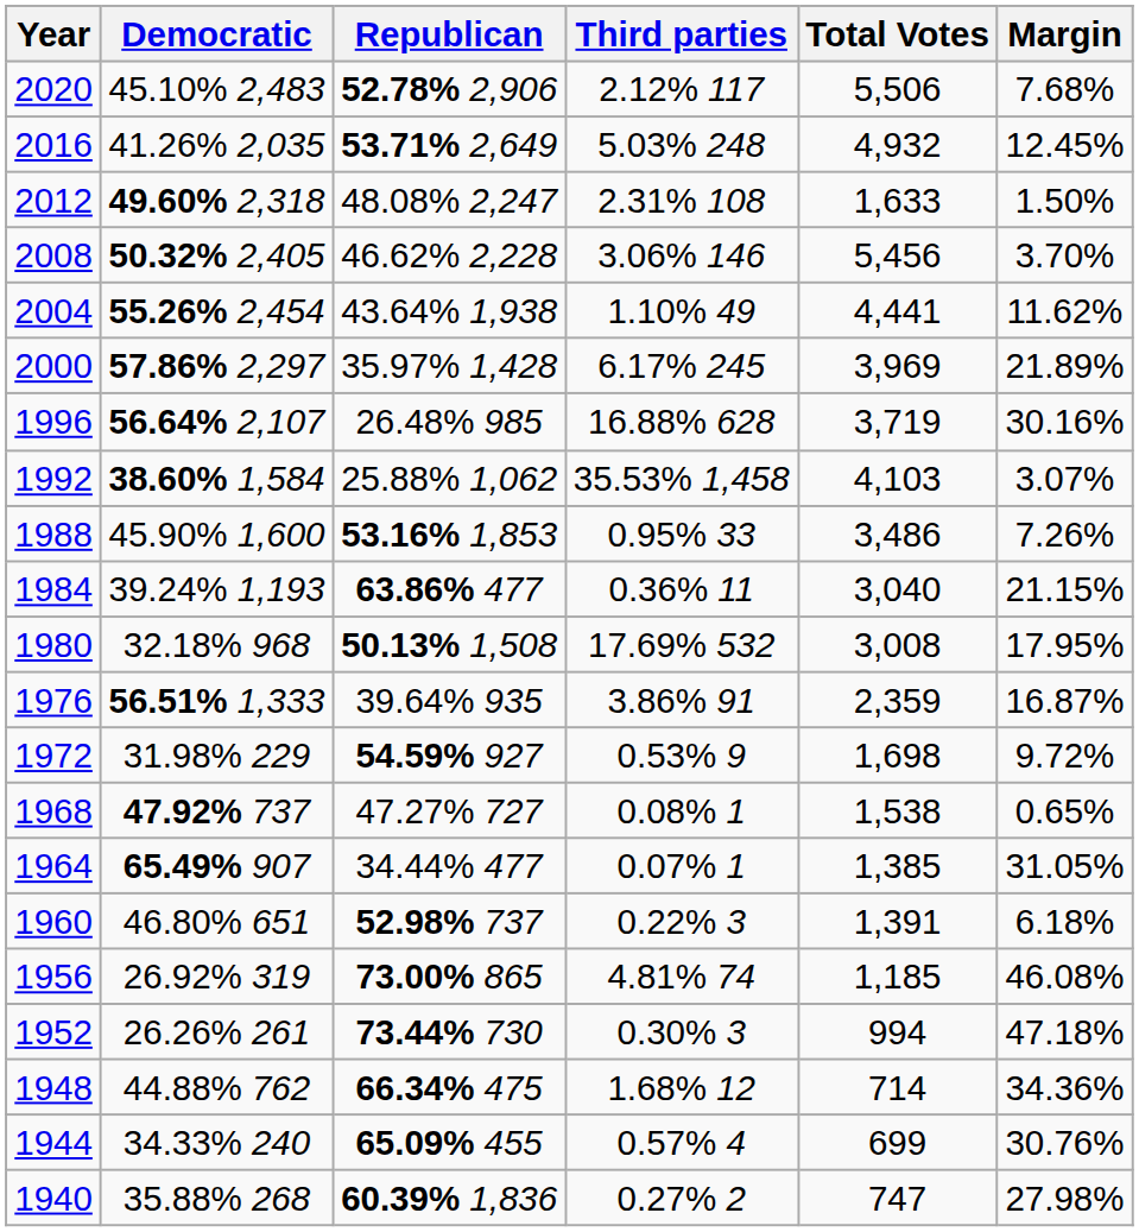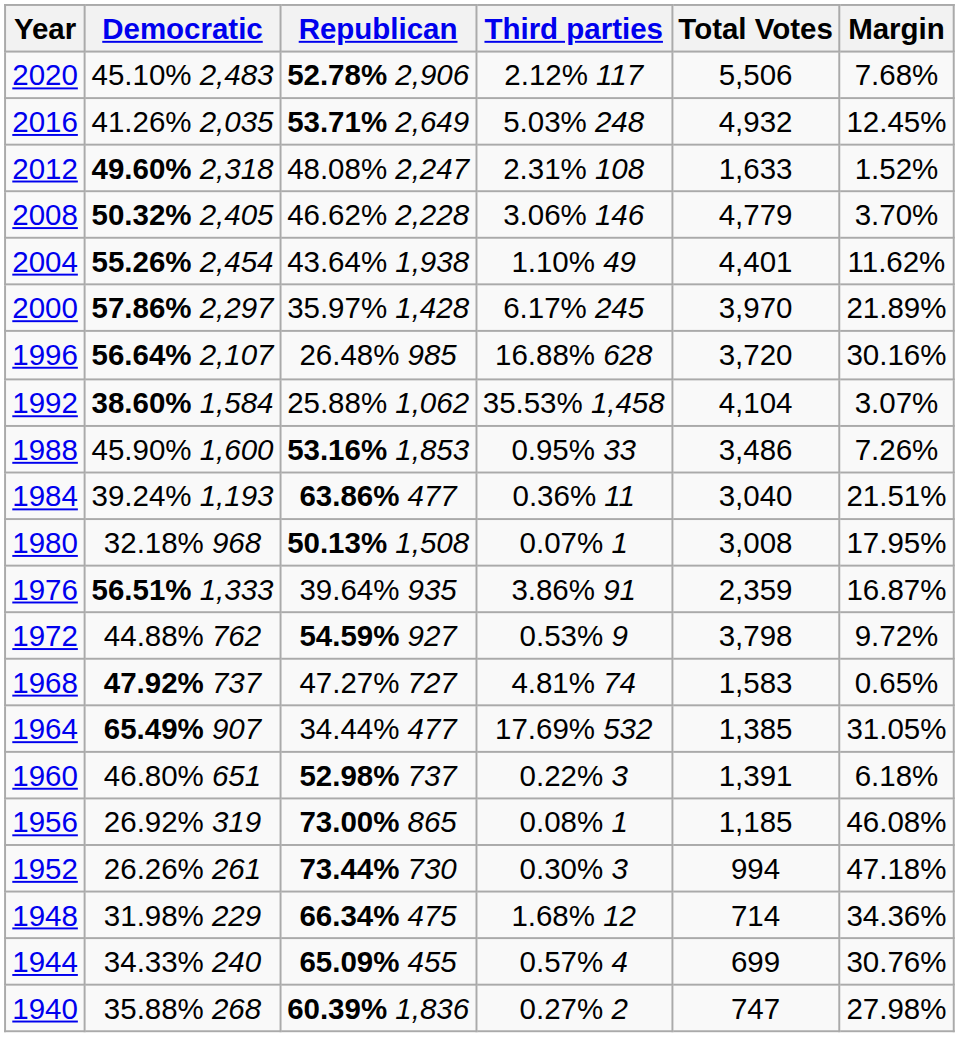 <table class="wikitable mw-collapsible" style="float:center; margin:1em; font-size:95%;">
 <tr style="background:lightgrey;">
 <th>Year</th>
 <th><a href='#'>Democratic</a></th>
 <th><a href='#'>Republican</a></th>
 <th><a href='#'>Third parties</a></th>
 <th>Total Votes</th>
 <th>Margin</th>
 </tr>
 <tr>
 <td align="center" ><a href='#'>2020</a></td>
 <td align="center" >45.10% <em>2,483</em></td>
 <td align="center" ><strong>52.78%</strong> <em>2,906</em></td>
 <td align="center" >2.12% <em>117</em></td>
 <td align="center" >5,506</td>
 <td align="center" >7.68%</td>
 </tr>
 <tr>
 <td align="center" ><a href='#'>2016</a></td>
 <td align="center" >41.26% <em>2,035</em></td>
 <td align="center" ><strong>53.71%</strong> <em>2,649</em></td>
 <td align="center" >5.03% <em>248</em></td>
 <td align="center" >4,932</td>
 <td align="center" >12.45%</td>
 </tr>
 <tr>
 <td align="center" ><a href='#'>2012</a></td>
 <td align="center" ><strong>49.60%</strong> <em>2,318</em></td>
 <td align="center" >48.08% <em>2,247</em></td>
 <td align="center" >2.31% <em>108</em></td>
 <td align="center" >1,633</td>
-<td align="center" >1.50%</td>
+<td align="center" >1.52%</td>
 </tr>
 <tr>
 <td align="center" ><a href='#'>2008</a></td>
 <td align="center" ><strong>50.32%</strong> <em>2,405</em></td>
 <td align="center" >46.62% <em>2,228</em></td>
 <td align="center" >3.06% <em>146</em></td>
-<td align="center" >5,456</td>
+<td align="center" >4,779</td>
 <td align="center" >3.70%</td>
 </tr>
 <tr>
 <td align="center" ><a href='#'>2004</a></td>
 <td align="center" ><strong>55.26%</strong> <em>2,454</em></td>
 <td align="center" >43.64% <em>1,938</em></td>
 <td align="center" >1.10% <em>49</em></td>
-<td align="center" >4,441</td>
+<td align="center" >4,401</td>
 <td align="center" >11.62%</td>
 </tr>
 <tr>
 <td align="center" ><a href='#'>2000</a></td>
 <td align="center" ><strong>57.86%</strong> <em>2,297</em></td>
 <td align="center" >35.97% <em>1,428</em></td>
 <td align="center" >6.17% <em>245</em></td>
-<td align="center" >3,969</td>
+<td align="center" >3,970</td>
 <td align="center" >21.89%</td>
 </tr>
 <tr>
 <td align="center" ><a href='#'>1996</a></td>
 <td align="center" ><strong>56.64%</strong> <em>2,107</em></td>
 <td align="center" >26.48% <em>985</em></td>
 <td align="center" >16.88% <em>628</em></td>
-<td align="center" >3,719</td>
+<td align="center" >3,720</td>
 <td align="center" >30.16%</td>
 </tr>
 <tr>
 <td align="center" ><a href='#'>1992</a></td>
 <td align="center" ><strong>38.60%</strong> <em>1,584</em></td>
 <td align="center" >25.88% <em>1,062</em></td>
 <td align="center" >35.53% <em>1,458</em></td>
-<td align="center" >4,103</td>
+<td align="center" >4,104</td>
 <td align="center" >3.07%</td>
 </tr>
 <tr>
 <td align="center" ><a href='#'>1988</a></td>
 <td align="center" >45.90% <em>1,600</em></td>
 <td align="center" ><strong>53.16%</strong> <em>1,853</em></td>
 <td align="center" >0.95% <em>33</em></td>
 <td align="center" >3,486</td>
 <td align="center" >7.26%</td>
 </tr>
 <tr>
 <td align="center" ><a href='#'>1984</a></td>
 <td align="center" >39.24% <em>1,193</em></td>
 <td align="center" ><strong>63.86%</strong> <em>477</em></td>
 <td align="center" >0.36% <em>11</em></td>
 <td align="center" >3,040</td>
-<td align="center" >21.15%</td>
+<td align="center" >21.51%</td>
 </tr>
 <tr>
 <td align="center" ><a href='#'>1980</a></td>
 <td align="center" >32.18% <em>968</em></td>
 <td align="center" ><strong>50.13%</strong> <em>1,508</em></td>
-<td align="center" >17.69% <em>532</em></td>
+<td align="center" >0.07% <em>1</em></td>
 <td align="center" >3,008</td>
 <td align="center" >17.95%</td>
 </tr>
 <tr>
 <td align="center" ><a href='#'>1976</a></td>
 <td align="center" ><strong>56.51%</strong> <em>1,333</em></td>
 <td align="center" >39.64% <em>935</em></td>
 <td align="center" >3.86% <em>91</em></td>
 <td align="center" >2,359</td>
 <td align="center" >16.87%</td>
 </tr>
 <tr>
 <td align="center" ><a href='#'>1972</a></td>
-<td align="center" >31.98% <em>229</em></td>
+<td align="center" >44.88% <em>762</em></td>
 <td align="center" ><strong>54.59%</strong> <em>927</em></td>
 <td align="center" >0.53% <em>9</em></td>
-<td align="center" >1,698</td>
+<td align="center" >3,798</td>
 <td align="center" >9.72%</td>
 </tr>
 <tr>
 <td align="center" ><a href='#'>1968</a></td>
 <td align="center" ><strong>47.92%</strong> <em>737</em></td>
 <td align="center" >47.27% <em>727</em></td>
-<td align="center" >0.08% <em>1</em></td>
-<td align="center" >1,538</td>
+<td align="center" >4.81% <em>74</em></td>
+<td align="center" >1,583</td>
 <td align="center" >0.65%</td>
 </tr>
 <tr>
 <td align="center" ><a href='#'>1964</a></td>
 <td align="center" ><strong>65.49%</strong> <em>907</em></td>
 <td align="center" >34.44% <em>477</em></td>
-<td align="center" >0.07% <em>1</em></td>
+<td align="center" >17.69% <em>532</em></td>
 <td align="center" >1,385</td>
 <td align="center" >31.05%</td>
 </tr>
 <tr>
 <td align="center" ><a href='#'>1960</a></td>
 <td align="center" >46.80% <em>651</em></td>
 <td align="center" ><strong>52.98%</strong> <em>737</em></td>
 <td align="center" >0.22% <em>3</em></td>
 <td align="center" >1,391</td>
 <td align="center" >6.18%</td>
 </tr>
 <tr>
 <td align="center" ><a href='#'>1956</a></td>
 <td align="center" >26.92% <em>319</em></td>
 <td align="center" ><strong>73.00%</strong> <em>865</em></td>
-<td align="center" >4.81% <em>74</em></td>
+<td align="center" >0.08% <em>1</em></td>
 <td align="center" >1,185</td>
 <td align="center" >46.08%</td>
 </tr>
 <tr>
 <td align="center" ><a href='#'>1952</a></td>
 <td align="center" >26.26% <em>261</em></td>
 <td align="center" ><strong>73.44%</strong> <em>730</em></td>
 <td align="center" >0.30% <em>3</em></td>
 <td align="center" >994</td>
 <td align="center" >47.18%</td>
 </tr>
 <tr>
 <td align="center" ><a href='#'>1948</a></td>
-<td align="center" >44.88% <em>762</em></td>
+<td align="center" >31.98% <em>229</em></td>
 <td align="center" ><strong>66.34%</strong> <em>475</em></td>
 <td align="center" >1.68% <em>12</em></td>
 <td align="center" >714</td>
 <td align="center" >34.36%</td>
 </tr>
 <tr>
 <td align="center" ><a href='#'>1944</a></td>
 <td align="center" >34.33% <em>240</em></td>
 <td align="center" ><strong>65.09%</strong> <em>455</em></td>
 <td align="center" >0.57% <em>4</em></td>
 <td align="center" >699</td>
 <td align="center" >30.76%</td>
 </tr>
 <tr>
 <td align="center" ><a href='#'>1940</a></td>
 <td align="center" >35.88% <em>268</em></td>
 <td align="center" ><strong>60.39%</strong> <em>1,836</em></td>
 <td align="center" >0.27% <em>2</em></td>
 <td align="center" >747</td>
 <td align="center" >27.98%</td>
 </tr>
 </table>
